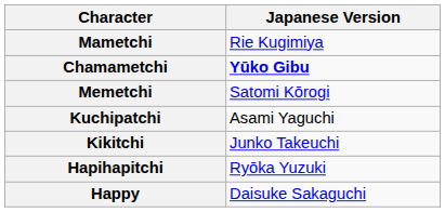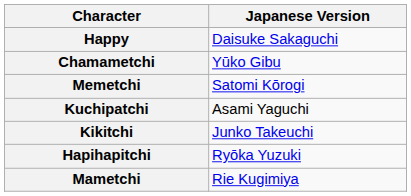 <table class="wikitable">
 <tr>
 <th width="34%">Character</th>
 <th width="33%">Japanese Version</th>
 </tr>
 <tr>
-<th>Mametchi</th>
-<td><a href='#'>Rie Kugimiya</a></td>
+<th>Happy</th>
+<td><a href='#'>Daisuke Sakaguchi</a></td>
 </tr>
 <tr>
 <th>Chamametchi</th>
-<td><strong><a href='#'>Yūko Gibu</a></strong></td>
+<td><a href='#'>Yūko Gibu</a></td>
 </tr>
 <tr>
 <th>Memetchi</th>
 <td><a href='#'>Satomi Kōrogi</a></td>
 </tr>
 <tr>
 <th>Kuchipatchi</th>
 <td>Asami Yaguchi</td>
 </tr>
 <tr>
 <th>Kikitchi</th>
 <td><a href='#'>Junko Takeuchi</a></td>
 </tr>
 <tr>
 <th>Hapihapitchi</th>
 <td><a href='#'>Ryōka Yuzuki</a></td>
 </tr>
 <tr>
-<th>Happy</th>
-<td><a href='#'>Daisuke Sakaguchi</a></td>
+<th>Mametchi</th>
+<td><a href='#'>Rie Kugimiya</a></td>
 </tr>
 </table>
